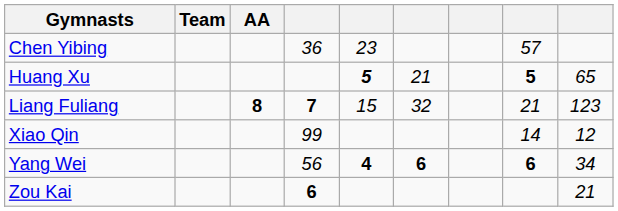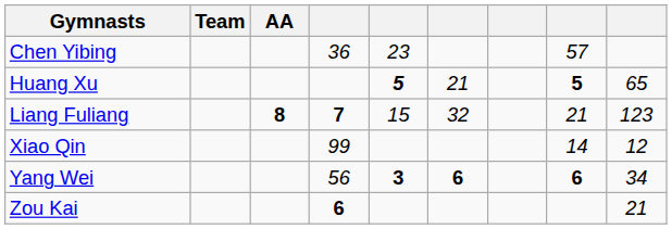 <table class="wikitable sortable collapsible autocollapse plainrowheaders" style="text-align:center; font-size:95%;">
 <tr>
 <th width=28% class=unsortable>Gymnasts</th>
 <th width=9% class=unsortable>Team</th>
 <th width=9% class=unsortable>AA</th>
 <th width=9% class=unsortable></th>
 <th width=9% class=unsortable></th>
 <th width=9% class=unsortable></th>
 <th width=9% class=unsortable></th>
 <th width=9% class=unsortable></th>
 <th width=9% class=unsortable></th>
 </tr>
 <tr>
 <td align=left><a href='#'>Chen Yibing</a></td>
 <td></td>
 <td></td>
 <td><em>36</em></td>
 <td><em>23</em></td>
 <td></td>
 <td></td>
 <td><em>57</em></td>
 <td></td>
 </tr>
 <tr>
 <td align=left><a href='#'>Huang Xu</a></td>
 <td></td>
 <td></td>
 <td></td>
 <td><strong><em>5</em></strong></td>
 <td><em>21</em></td>
 <td></td>
 <td><strong>5</strong></td>
 <td><em>65</em></td>
 </tr>
 <tr>
 <td align=left><a href='#'>Liang Fuliang</a></td>
 <td></td>
 <td><strong>8</strong></td>
 <td><strong>7</strong></td>
 <td><em>15</em></td>
 <td><em>32</em></td>
 <td></td>
 <td><em>21</em></td>
 <td><em>123</em></td>
 </tr>
 <tr>
 <td align=left><a href='#'>Xiao Qin</a></td>
 <td></td>
 <td></td>
 <td><em>99</em></td>
 <td></td>
 <td></td>
 <td></td>
 <td><em>14</em></td>
 <td><em>12</em></td>
 </tr>
 <tr>
 <td align=left><a href='#'>Yang Wei</a></td>
 <td></td>
 <td></td>
 <td><em>56</em></td>
-<td><strong>4</strong></td>
+<td><strong>3</strong></td>
 <td><strong>6</strong></td>
 <td></td>
 <td><strong>6</strong></td>
 <td><em>34</em></td>
 </tr>
 <tr>
 <td align=left><a href='#'>Zou Kai</a></td>
 <td></td>
 <td></td>
 <td><strong>6</strong></td>
 <td></td>
 <td></td>
 <td></td>
 <td></td>
 <td><em>21</em></td>
 </tr>
 </table>
